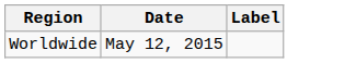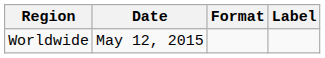 <table class="wikitable">
 <tr>
 <th>Region</th>
 <th>Date</th>
+<th>Format</th>
 <th>Label</th>
 </tr>
 <tr>
 <td>Worldwide</td>
 <td>May 12, 2015</td>
 <td></td>
+<td></td>
 </tr>
 </table>
